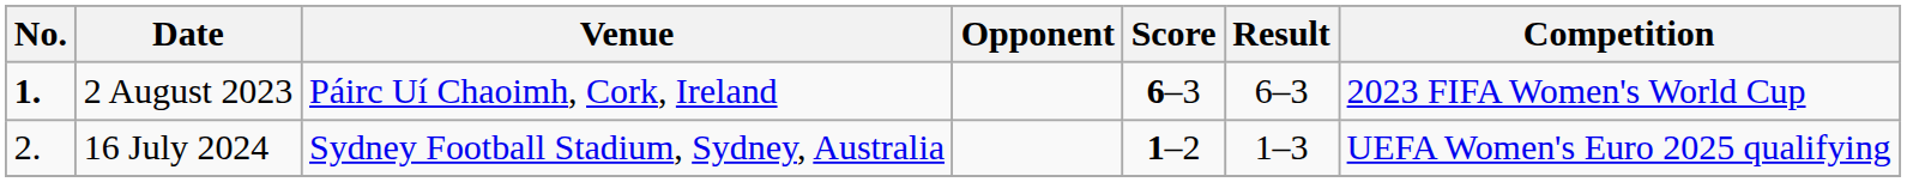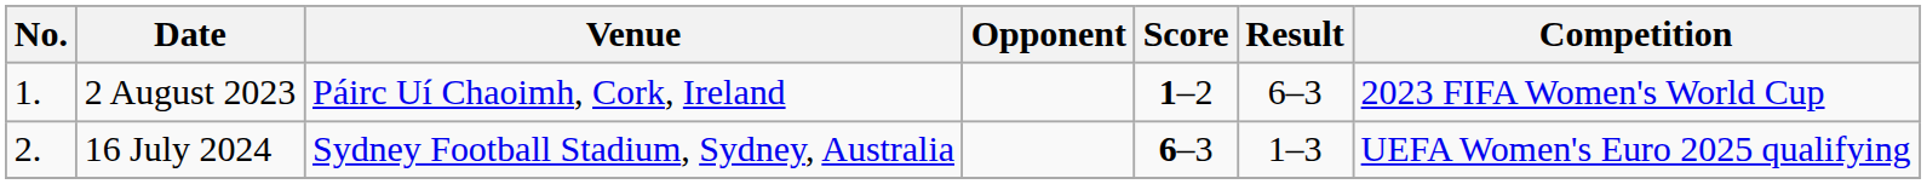 <table class="wikitable">
 <tr>
 <th>No.</th>
 <th>Date</th>
 <th>Venue</th>
 <th>Opponent</th>
 <th>Score</th>
 <th>Result</th>
 <th>Competition</th>
 </tr>
 <tr>
-<td><strong>1.</strong></td>
+<td>1.</td>
 <td>2 August 2023</td>
 <td><a href='#'>Páirc Uí Chaoimh</a>, <a href='#'>Cork</a>, <a href='#'>Ireland</a></td>
 <td></td>
-<td align=center><strong>6</strong>–3</td>
+<td align=center><strong>1</strong>–2</td>
 <td align=center>6–3</td>
 <td><a href='#'>2023 FIFA Women's World Cup</a></td>
 </tr>
 <tr>
 <td>2.</td>
 <td>16 July 2024</td>
 <td><a href='#'>Sydney Football Stadium</a>, <a href='#'>Sydney</a>, <a href='#'>Australia</a></td>
 <td></td>
-<td align=center><strong>1</strong>–2</td>
+<td align=center><strong>6</strong>–3</td>
 <td align=center>1–3</td>
 <td><a href='#'>UEFA Women's Euro 2025 qualifying</a></td>
 </tr>
 <tr>
 </tr>
 </table>
